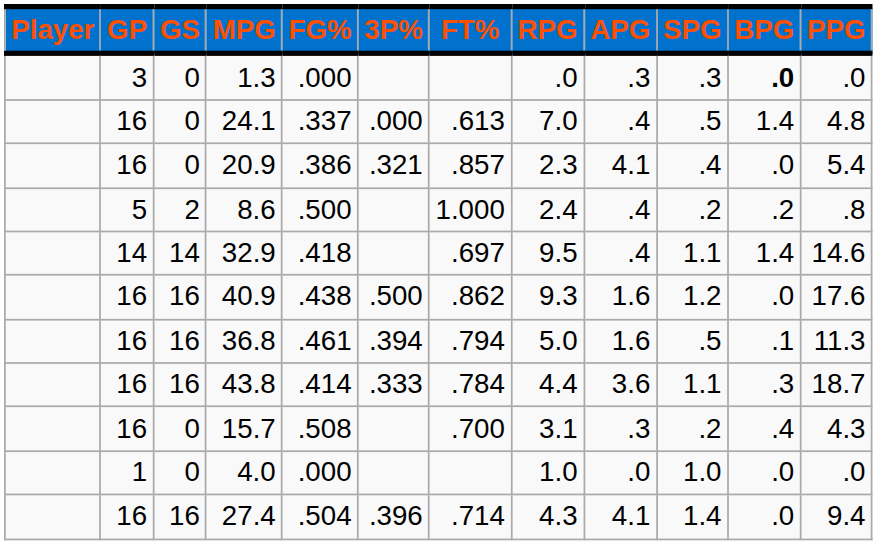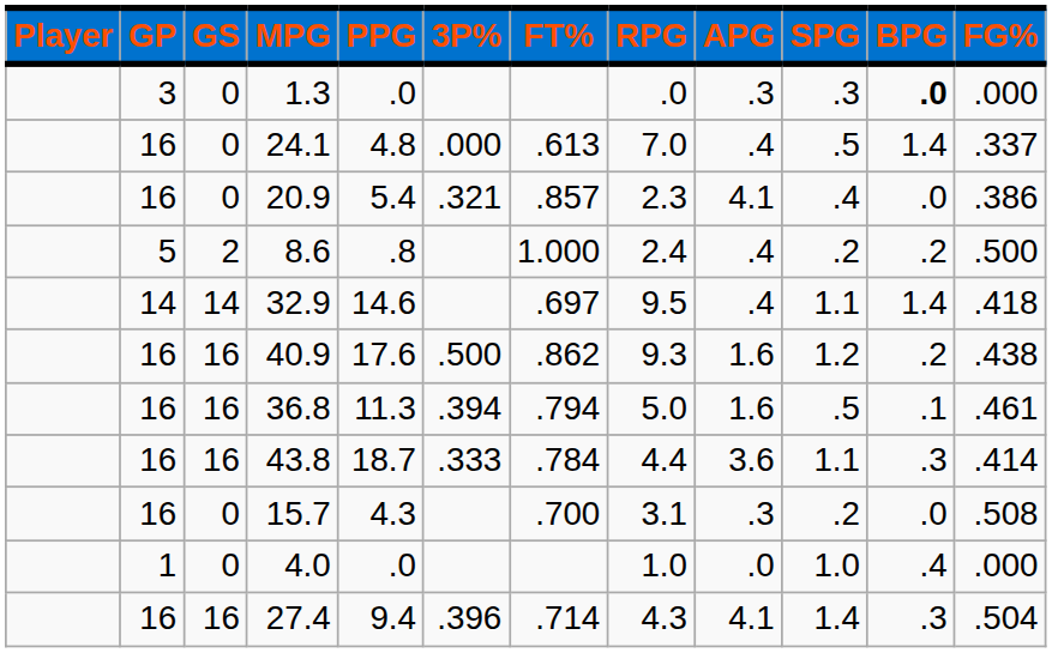 <table class="wikitable sortable" style="text-align:right;">
 <tr>
 <th style="background:#0072CE; color:#FE5000; border-top:#010101 3px solid; border-bottom:#010101 3px solid;">Player</th>
 <th style="background:#0072CE; color:#FE5000; border-top:#010101 3px solid; border-bottom:#010101 3px solid;">GP</th>
 <th style="background:#0072CE; color:#FE5000; border-top:#010101 3px solid; border-bottom:#010101 3px solid;">GS</th>
 <th style="background:#0072CE; color:#FE5000; border-top:#010101 3px solid; border-bottom:#010101 3px solid;">MPG</th>
-<th style="background:#0072CE; color:#FE5000; border-top:#010101 3px solid; border-bottom:#010101 3px solid;">FG%</th>
+<th style="background:#0072CE; color:#FE5000; border-top:#010101 3px solid; border-bottom:#010101 3px solid;">PPG</th>
 <th style="background:#0072CE; color:#FE5000; border-top:#010101 3px solid; border-bottom:#010101 3px solid;">3P%</th>
 <th style="background:#0072CE; color:#FE5000; border-top:#010101 3px solid; border-bottom:#010101 3px solid;">FT%</th>
 <th style="background:#0072CE; color:#FE5000; border-top:#010101 3px solid; border-bottom:#010101 3px solid;">RPG</th>
 <th style="background:#0072CE; color:#FE5000; border-top:#010101 3px solid; border-bottom:#010101 3px solid;">APG</th>
 <th style="background:#0072CE; color:#FE5000; border-top:#010101 3px solid; border-bottom:#010101 3px solid;">SPG</th>
 <th style="background:#0072CE; color:#FE5000; border-top:#010101 3px solid; border-bottom:#010101 3px solid;">BPG</th>
-<th style="background:#0072CE; color:#FE5000; border-top:#010101 3px solid; border-bottom:#010101 3px solid;">PPG</th>
+<th style="background:#0072CE; color:#FE5000; border-top:#010101 3px solid; border-bottom:#010101 3px solid;">FG%</th>
 </tr>
 <tr>
 <td style="text-align:left;"></td>
 <td>3</td>
 <td>0</td>
 <td>1.3</td>
-<td>.000</td>
+<td>.0</td>
 <td></td>
 <td></td>
 <td>.0</td>
 <td>.3</td>
 <td>.3</td>
 <td><strong>.0</strong></td>
-<td>.0</td>
+<td>.000</td>
 </tr>
 <tr>
 <td style="text-align:left;"></td>
 <td>16</td>
 <td>0</td>
 <td>24.1</td>
-<td>.337</td>
+<td>4.8</td>
 <td>.000</td>
 <td>.613</td>
 <td>7.0</td>
 <td>.4</td>
 <td>.5</td>
 <td>1.4</td>
-<td>4.8</td>
+<td>.337</td>
 </tr>
 <tr>
 <td style="text-align:left;"></td>
 <td>16</td>
 <td>0</td>
 <td>20.9</td>
-<td>.386</td>
+<td>5.4</td>
 <td>.321</td>
 <td>.857</td>
 <td>2.3</td>
 <td>4.1</td>
 <td>.4</td>
 <td>.0</td>
-<td>5.4</td>
+<td>.386</td>
 </tr>
 <tr>
 <td style="text-align:left;"></td>
 <td>5</td>
 <td>2</td>
 <td>8.6</td>
-<td>.500</td>
+<td>.8</td>
 <td></td>
 <td>1.000</td>
 <td>2.4</td>
 <td>.4</td>
 <td>.2</td>
 <td>.2</td>
-<td>.8</td>
+<td>.500</td>
 </tr>
 <tr>
 <td style="text-align:left;"></td>
 <td>14</td>
 <td>14</td>
 <td>32.9</td>
-<td>.418</td>
+<td>14.6</td>
 <td></td>
 <td>.697</td>
 <td>9.5</td>
 <td>.4</td>
 <td>1.1</td>
 <td>1.4</td>
-<td>14.6</td>
+<td>.418</td>
 </tr>
 <tr>
 <td style="text-align:left;"></td>
 <td>16</td>
 <td>16</td>
 <td>40.9</td>
-<td>.438</td>
+<td>17.6</td>
 <td>.500</td>
 <td>.862</td>
 <td>9.3</td>
 <td>1.6</td>
 <td>1.2</td>
-<td>.0</td>
-<td>17.6</td>
+<td>.2</td>
+<td>.438</td>
 </tr>
 <tr>
 <td style="text-align:left;"></td>
 <td>16</td>
 <td>16</td>
 <td>36.8</td>
-<td>.461</td>
+<td>11.3</td>
 <td>.394</td>
 <td>.794</td>
 <td>5.0</td>
 <td>1.6</td>
 <td>.5</td>
 <td>.1</td>
-<td>11.3</td>
+<td>.461</td>
 </tr>
 <tr>
 <td style="text-align:left;"></td>
 <td>16</td>
 <td>16</td>
 <td>43.8</td>
-<td>.414</td>
+<td>18.7</td>
 <td>.333</td>
 <td>.784</td>
 <td>4.4</td>
 <td>3.6</td>
 <td>1.1</td>
 <td>.3</td>
-<td>18.7</td>
+<td>.414</td>
 </tr>
 <tr>
 <td style="text-align:left;"></td>
 <td>16</td>
 <td>0</td>
 <td>15.7</td>
-<td>.508</td>
+<td>4.3</td>
 <td></td>
 <td>.700</td>
 <td>3.1</td>
 <td>.3</td>
 <td>.2</td>
-<td>.4</td>
-<td>4.3</td>
+<td>.0</td>
+<td>.508</td>
 </tr>
 <tr>
 <td style="text-align:left;"></td>
 <td>1</td>
 <td>0</td>
 <td>4.0</td>
-<td>.000</td>
+<td>.0</td>
 <td></td>
 <td></td>
 <td>1.0</td>
 <td>.0</td>
 <td>1.0</td>
-<td>.0</td>
-<td>.0</td>
+<td>.4</td>
+<td>.000</td>
 </tr>
 <tr>
 <td style="text-align:left;"></td>
 <td>16</td>
 <td>16</td>
 <td>27.4</td>
-<td>.504</td>
+<td>9.4</td>
 <td>.396</td>
 <td>.714</td>
 <td>4.3</td>
 <td>4.1</td>
 <td>1.4</td>
-<td>.0</td>
-<td>9.4</td>
+<td>.3</td>
+<td>.504</td>
 </tr>
 </table>
